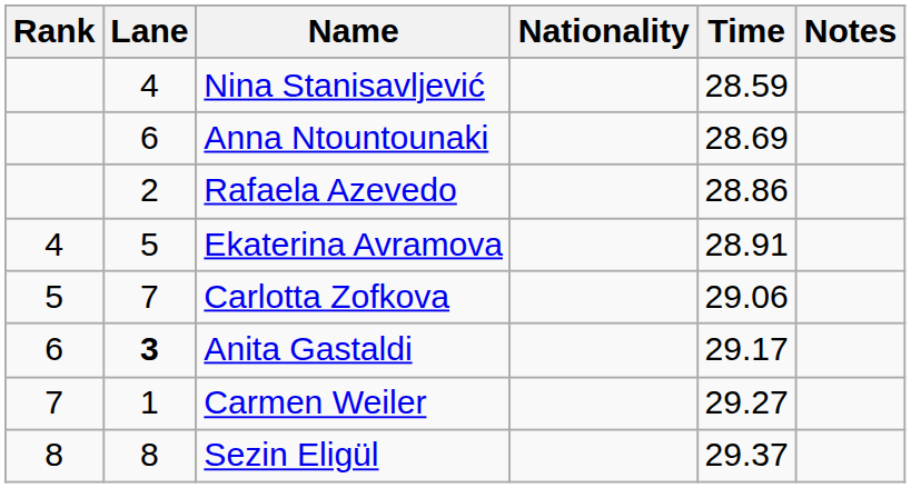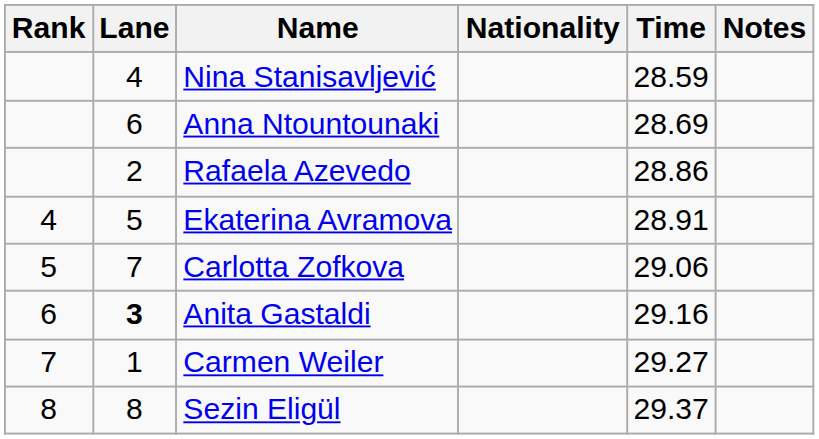 <table class="wikitable sortable" style="text-align:center">
 <tr>
 <th>Rank</th>
 <th>Lane</th>
 <th>Name</th>
 <th>Nationality</th>
 <th>Time</th>
 <th>Notes</th>
 </tr>
 <tr>
 <td></td>
 <td>4</td>
 <td align=left><a href='#'>Nina Stanisavljević</a></td>
 <td align=left></td>
 <td>28.59</td>
 <td></td>
 </tr>
 <tr>
 <td></td>
 <td>6</td>
 <td align=left><a href='#'>Anna Ntountounaki</a></td>
 <td align=left></td>
 <td>28.69</td>
 <td></td>
 </tr>
 <tr>
 <td></td>
 <td>2</td>
 <td align=left><a href='#'>Rafaela Azevedo</a></td>
 <td align=left></td>
 <td>28.86</td>
 <td></td>
 </tr>
 <tr>
 <td>4</td>
 <td>5</td>
 <td align=left><a href='#'>Ekaterina Avramova</a></td>
 <td align=left></td>
 <td>28.91</td>
 <td></td>
 </tr>
 <tr>
 <td>5</td>
 <td>7</td>
 <td align=left><a href='#'>Carlotta Zofkova</a></td>
 <td align=left></td>
 <td>29.06</td>
 <td></td>
 </tr>
 <tr>
 <td>6</td>
 <td><strong>3</strong></td>
 <td align=left><a href='#'>Anita Gastaldi</a></td>
 <td align=left></td>
-<td>29.17</td>
+<td>29.16</td>
 <td></td>
 </tr>
 <tr>
 <td>7</td>
 <td>1</td>
 <td align=left><a href='#'>Carmen Weiler</a></td>
 <td align=left></td>
 <td>29.27</td>
 <td></td>
 </tr>
 <tr>
 <td>8</td>
 <td>8</td>
 <td align=left><a href='#'>Sezin Eligül</a></td>
 <td align=left></td>
 <td>29.37</td>
 <td></td>
 </tr>
 </table>
